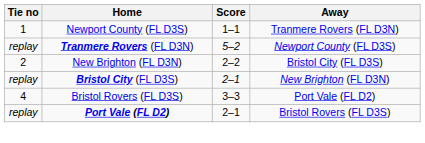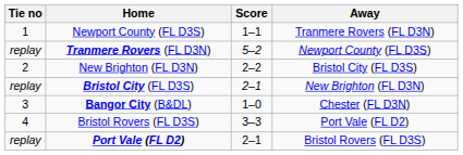 <table class="wikitable" style="text-align:center">
 <tr>
 <th width=50>Tie no</th>
 <th width=250>Home</th>
 <th width=50>Score</th>
 <th width=250>Away</th>
 </tr>
 <tr>
 <td>1</td>
 <td><a href='#'>Newport County</a> (<a href='#'>FL D3S</a>)</td>
 <td>1–1</td>
 <td><a href='#'>Tranmere Rovers</a> (<a href='#'>FL D3N</a>)</td>
 </tr>
 <tr>
 <td><em>replay</em></td>
 <td><strong><em><a href='#'>Tranmere Rovers</a></em></strong> (<a href='#'>FL D3N</a>)</td>
 <td><em>5–2</em></td>
 <td><em><a href='#'>Newport County</a> </em>(<a href='#'>FL D3S</a>)</td>
 </tr>
 <tr>
 <td>2</td>
 <td><a href='#'>New Brighton</a> (<a href='#'>FL D3N</a>)</td>
 <td>2–2</td>
 <td><a href='#'>Bristol City</a> (<a href='#'>FL D3S</a>)</td>
 </tr>
 <tr>
 <td><em>replay</em></td>
 <td><strong><em><a href='#'>Bristol City</a></em></strong> (<a href='#'>FL D3S</a>)</td>
 <td><em>2–1</em></td>
 <td><em><a href='#'>New Brighton</a> </em>(<a href='#'>FL D3N</a>)</td>
 </tr>
 <tr>
+<td>3</td>
+<td><strong><a href='#'>Bangor City</a></strong> (<a href='#'>B&DL</a>)</td>
+<td>1–0</td>
+<td><a href='#'>Chester</a> (<a href='#'>FL D3N</a>)</td>
+</tr>
+<tr>
 <td>4</td>
 <td><a href='#'>Bristol Rovers</a> (<a href='#'>FL D3S</a>)</td>
 <td>3–3</td>
 <td><a href='#'>Port Vale</a> (<a href='#'>FL D2</a>)</td>
 </tr>
 <tr>
 <td><em>replay</em></td>
 <td><strong><em><a href='#'>Port Vale</a><strong> (<a href='#'>FL D2</a>)<em></td>
 <td></em>2–1<em></td>
 <td></em><a href='#'>Bristol Rovers</a> (<a href='#'>FL D3S</a>)<em></td>
 </tr>
 </table>
